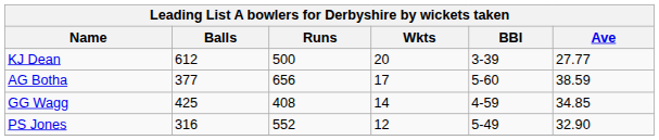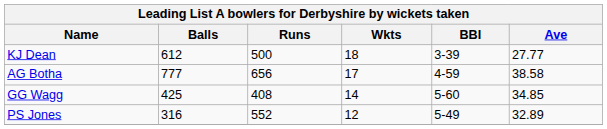 <table class="wikitable" width="60%">
 <tr bgcolor="#efefef">
 <th colspan=6>Leading List A bowlers for Derbyshire by wickets taken</th>
 </tr>
 <tr bgcolor="#efefef">
 <th>Name</th>
 <th>Balls</th>
 <th>Runs</th>
 <th>Wkts</th>
 <th>BBI</th>
 <th><a href='#'>Ave</a></th>
 </tr>
 <tr>
 <td><a href='#'>KJ Dean</a></td>
 <td>612</td>
 <td>500</td>
-<td>20</td>
+<td>18</td>
 <td>3-39</td>
 <td>27.77</td>
 </tr>
 <tr>
 <td><a href='#'>AG Botha</a></td>
-<td>377</td>
+<td>777</td>
 <td>656</td>
 <td>17</td>
-<td>5-60</td>
-<td>38.59</td>
+<td>4-59</td>
+<td>38.58</td>
 </tr>
 <tr>
 <td><a href='#'>GG Wagg</a></td>
 <td>425</td>
 <td>408</td>
 <td>14</td>
-<td>4-59</td>
+<td>5-60</td>
 <td>34.85</td>
 </tr>
 <tr>
 <td><a href='#'>PS Jones</a></td>
 <td>316</td>
 <td>552</td>
 <td>12</td>
 <td>5-49</td>
-<td>32.90</td>
+<td>32.89</td>
 </tr>
 <tr>
 </tr>
 </table>
